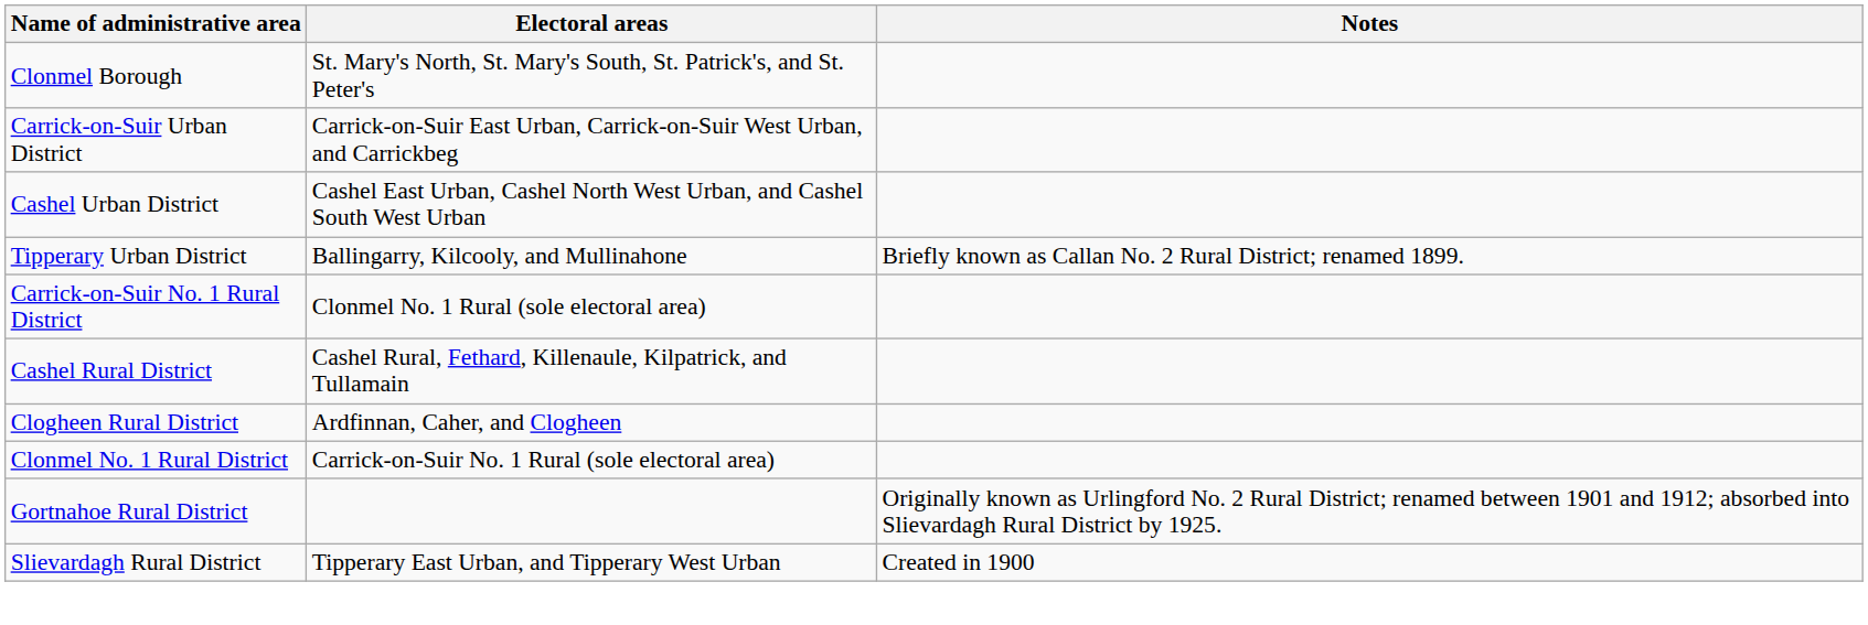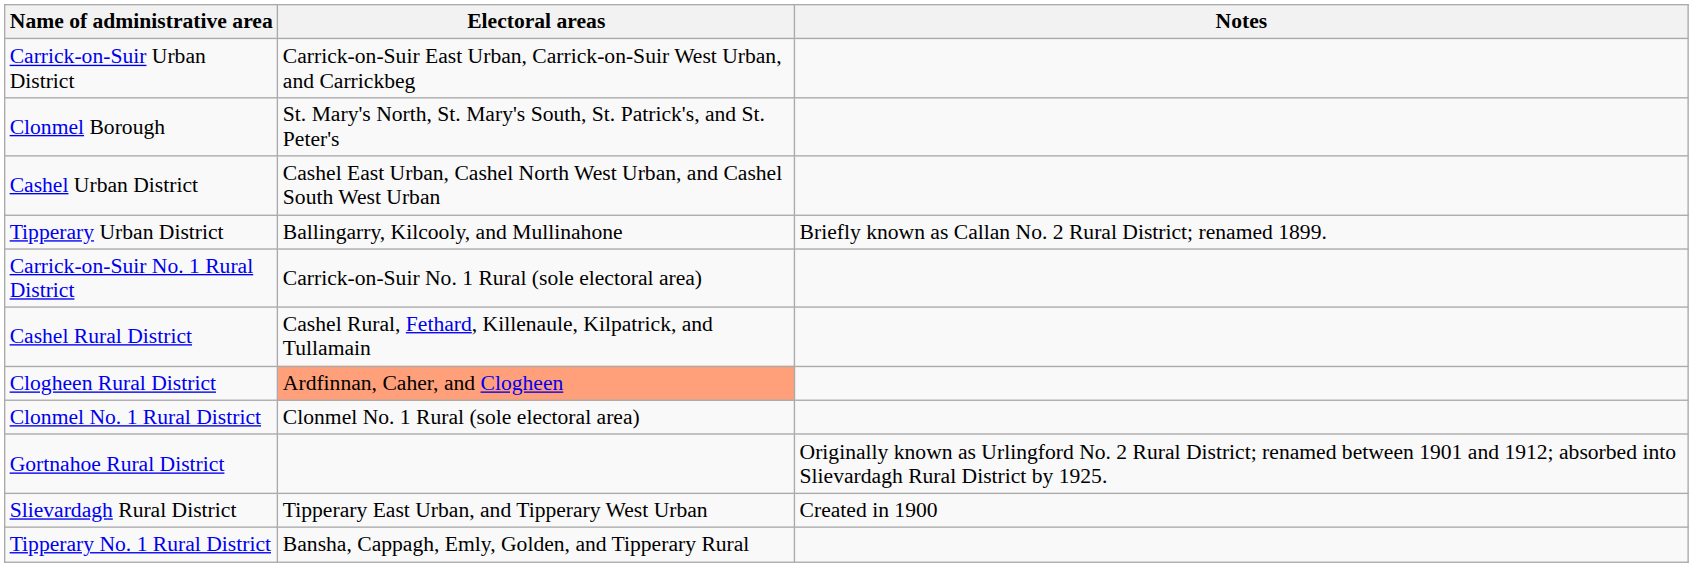 <table class="wikitable">
 <tr>
 <th>Name of administrative area</th>
 <th>Electoral areas</th>
 <th>Notes</th>
 </tr>
 <tr>
-<td><a href='#'>Clonmel</a> Borough</td>
-<td>St. Mary's North, St. Mary's South, St. Patrick's, and St. Peter's</td>
+<td><a href='#'>Carrick-on-Suir</a> Urban District</td>
+<td>Carrick-on-Suir East Urban, Carrick-on-Suir West Urban, and Carrickbeg</td>
 <td></td>
 </tr>
 <tr>
-<td><a href='#'>Carrick-on-Suir</a> Urban District</td>
-<td>Carrick-on-Suir East Urban, Carrick-on-Suir West Urban, and Carrickbeg</td>
+<td><a href='#'>Clonmel</a> Borough</td>
+<td>St. Mary's North, St. Mary's South, St. Patrick's, and St. Peter's</td>
 <td></td>
 </tr>
 <tr>
 <td><a href='#'>Cashel</a> Urban District</td>
 <td>Cashel East Urban, Cashel North West Urban, and Cashel South West Urban</td>
 <td></td>
 </tr>
 <tr>
 <td><a href='#'>Tipperary</a> Urban District</td>
 <td>Ballingarry, Kilcooly, and Mullinahone</td>
 <td>Briefly known as Callan No. 2 Rural District; renamed 1899.</td>
 </tr>
 <tr>
 <td><a href='#'>Carrick-on-Suir No. 1 Rural District</a></td>
-<td>Clonmel No. 1 Rural (sole electoral area)</td>
+<td>Carrick-on-Suir No. 1 Rural (sole electoral area)</td>
 <td></td>
 </tr>
 <tr>
 <td><a href='#'>Cashel Rural District</a></td>
 <td>Cashel Rural, <a href='#'>Fethard</a>, Killenaule, Kilpatrick, and Tullamain</td>
 <td></td>
 </tr>
 <tr>
 <td><a href='#'>Clogheen Rural District</a></td>
-<td>Ardfinnan, Caher, and <a href='#'>Clogheen</a></td>
+<td style="background: lightsalmon;">Ardfinnan, Caher, and <a href='#'>Clogheen</a></td>
 <td></td>
 </tr>
 <tr>
 <td><a href='#'>Clonmel No. 1 Rural District</a></td>
-<td>Carrick-on-Suir No. 1 Rural (sole electoral area)</td>
+<td>Clonmel No. 1 Rural (sole electoral area)</td>
 <td></td>
 </tr>
 <tr>
 <td><a href='#'>Gortnahoe Rural District</a></td>
 <td></td>
 <td>Originally known as Urlingford No. 2 Rural District; renamed between 1901 and 1912; absorbed into Slievardagh Rural District by 1925.</td>
 </tr>
 <tr>
 <td><a href='#'>Slievardagh</a> Rural District</td>
 <td>Tipperary East Urban, and Tipperary West Urban</td>
 <td>Created in 1900</td>
 </tr>
+<tr>
+<td><a href='#'>Tipperary No. 1 Rural District</a></td>
+<td>Bansha, Cappagh, Emly, Golden, and Tipperary Rural</td>
+<td></td>
+</tr>
 </table>
